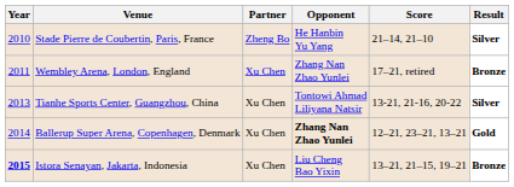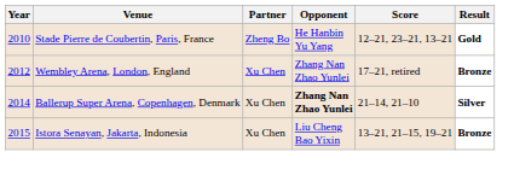 <table class="sortable wikitable" style="font-size: 90%;">
 <tr>
 <th>Year</th>
 <th>Venue</th>
 <th>Partner</th>
 <th>Opponent</th>
 <th>Score</th>
 <th>Result</th>
 </tr>
 <tr style="background:#F3E6D7">
 <td align="center"><a href='#'>2010</a></td>
 <td align="left"><a href='#'>Stade Pierre de Coubertin</a>, <a href='#'>Paris</a>, France</td>
 <td align="left"> <a href='#'>Zheng Bo</a></td>
 <td align="left"> <a href='#'>He Hanbin</a> <br>  <a href='#'>Yu Yang</a></td>
-<td align="left">21–14, 21–10</td>
-<td style="text-align:left; background:white"> <strong>Silver</strong></td>
+<td align="left">12–21, 23–21, 13–21</td>
+<td style="text-align:left; background:white"> <strong>Gold</strong></td>
 </tr>
 <tr style="background:#F3E6D7">
-<td align="center"><a href='#'>2011</a></td>
+<td align="center"><a href='#'>2012</a></td>
 <td align="left"><a href='#'>Wembley Arena</a>, <a href='#'>London</a>, England</td>
 <td align="left"> <a href='#'>Xu Chen</a></td>
 <td align="left"> <a href='#'>Zhang Nan</a><br> <a href='#'>Zhao Yunlei</a></td>
 <td align="left">17–21, retired</td>
 <td style="text-align:left; background:white"> <strong>Bronze</strong></td>
 </tr>
 <tr style="background:#F3E6D7">
-<td align="center"><a href='#'>2013</a></td>
-<td align="left"><a href='#'>Tianhe Sports Center</a>, <a href='#'>Guangzhou</a>, China</td>
-<td align="left"> Xu Chen</td>
-<td align="left"> <a href='#'>Tontowi Ahmad</a><br> <a href='#'>Liliyana Natsir</a></td>
-<td align="left">13-21, 21-16, 20-22</td>
-<td style="text-align:left; background:white"> <strong>Silver</strong></td>
-</tr>
-<tr style="background:#F3E6D7">
 <td align="center"><a href='#'>2014</a></td>
 <td align="left"><a href='#'>Ballerup Super Arena</a>, <a href='#'>Copenhagen</a>, Denmark</td>
 <td align="left"> Xu Chen</td>
 <td align="left"><strong> Zhang Nan<br> Zhao Yunlei</strong></td>
-<td align="left">12–21, 23–21, 13–21</td>
-<td style="text-align:left; background:white"> <strong>Gold</strong></td>
+<td align="left">21–14, 21–10</td>
+<td style="text-align:left; background:white"> <strong>Silver</strong></td>
 </tr>
 <tr style="background:#F3E6D7">
-<td align="center"><strong><a href='#'>2015</a></strong></td>
+<td align="center"><a href='#'>2015</a></td>
 <td align="left"><a href='#'>Istora Senayan</a>, <a href='#'>Jakarta</a>, Indonesia</td>
 <td align="left"> Xu Chen</td>
 <td align="left"> <a href='#'>Liu Cheng</a><br> <a href='#'>Bao Yixin</a></td>
 <td align="left">13–21, 21–15, 19–21</td>
 <td style="text-align:left; background:white"> <strong>Bronze</strong></td>
 </tr>
 </table>
